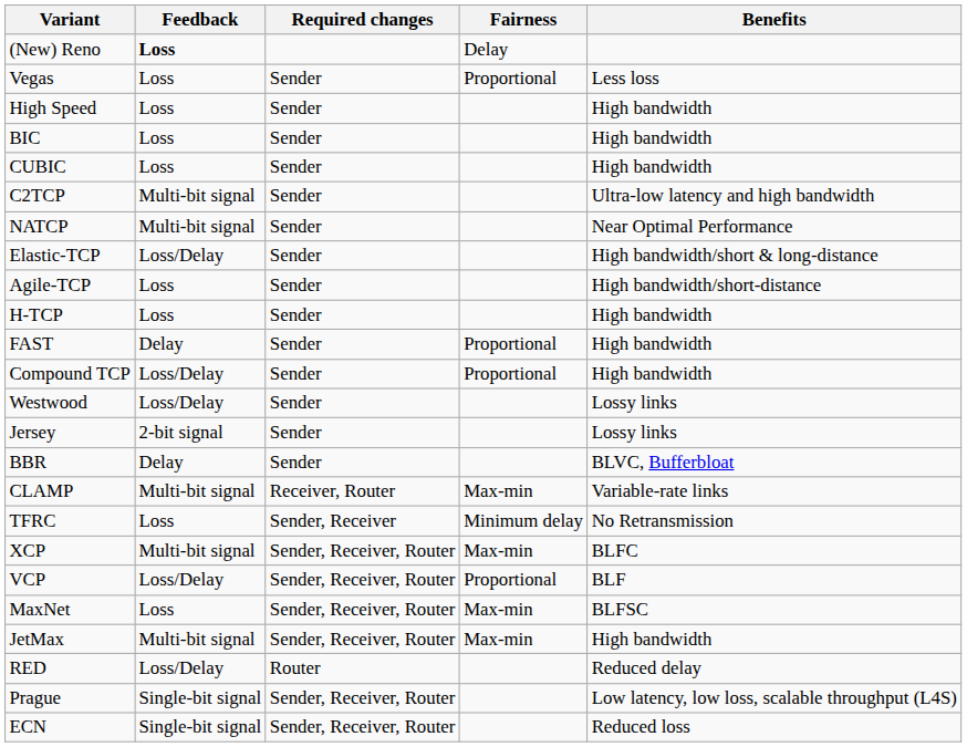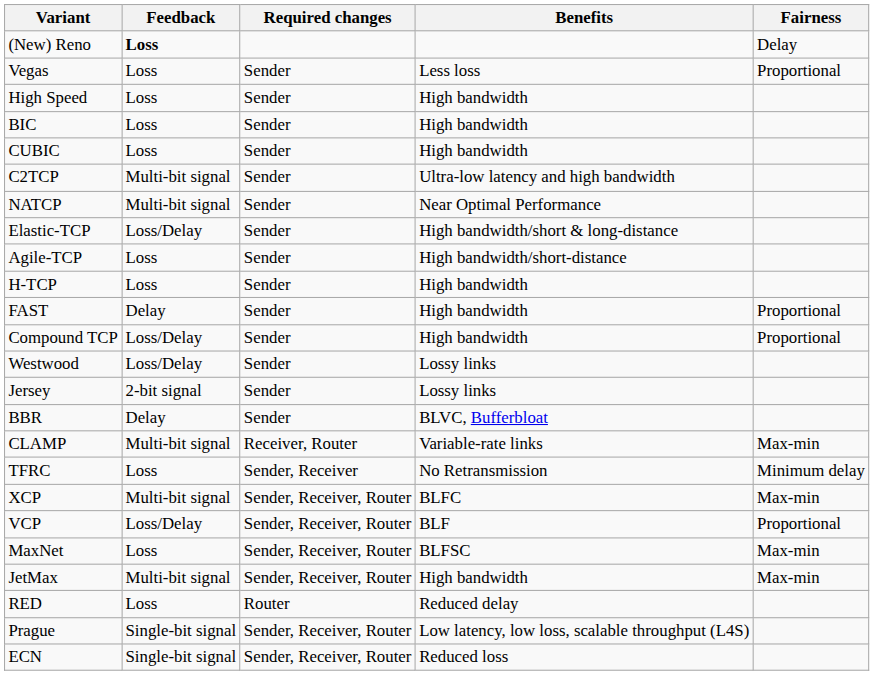 <table class="wikitable sortable">
 <tr>
 <th>Variant</th>
 <th>Feedback</th>
 <th>Required changes</th>
+<th>Benefits</th>
 <th>Fairness</th>
-<th>Benefits</th>
 </tr>
 <tr>
 <td>(New) Reno</td>
 <td><strong>Loss</strong></td>
 <td></td>
+<td></td>
 <td>Delay</td>
-<td></td>
 </tr>
 <tr>
 <td>Vegas</td>
 <td>Loss</td>
 <td>Sender</td>
+<td>Less loss</td>
 <td>Proportional</td>
-<td>Less loss</td>
 </tr>
 <tr>
 <td>High Speed</td>
 <td>Loss</td>
 <td>Sender</td>
+<td>High bandwidth</td>
 <td></td>
-<td>High bandwidth</td>
 </tr>
 <tr>
 <td>BIC</td>
 <td>Loss</td>
 <td>Sender</td>
+<td>High bandwidth</td>
 <td></td>
-<td>High bandwidth</td>
 </tr>
 <tr>
 <td>CUBIC</td>
 <td>Loss</td>
 <td>Sender</td>
+<td>High bandwidth</td>
 <td></td>
-<td>High bandwidth</td>
 </tr>
 <tr>
 <td>C2TCP</td>
 <td>Multi-bit signal</td>
 <td>Sender</td>
+<td>Ultra-low latency and high bandwidth</td>
 <td></td>
-<td>Ultra-low latency and high bandwidth</td>
 </tr>
 <tr>
 <td>NATCP</td>
 <td>Multi-bit signal</td>
 <td>Sender</td>
+<td>Near Optimal Performance</td>
 <td></td>
-<td>Near Optimal Performance</td>
 </tr>
 <tr>
 <td>Elastic-TCP</td>
 <td>Loss/Delay</td>
 <td>Sender</td>
+<td>High bandwidth/short & long-distance</td>
 <td></td>
-<td>High bandwidth/short & long-distance</td>
 </tr>
 <tr>
 <td>Agile-TCP</td>
 <td>Loss</td>
 <td>Sender</td>
+<td>High bandwidth/short-distance</td>
 <td></td>
-<td>High bandwidth/short-distance</td>
 </tr>
 <tr>
 <td>H-TCP</td>
 <td>Loss</td>
 <td>Sender</td>
+<td>High bandwidth</td>
 <td></td>
-<td>High bandwidth</td>
 </tr>
 <tr>
 <td>FAST</td>
 <td>Delay</td>
 <td>Sender</td>
+<td>High bandwidth</td>
 <td>Proportional</td>
-<td>High bandwidth</td>
 </tr>
 <tr>
 <td>Compound TCP</td>
 <td>Loss/Delay</td>
 <td>Sender</td>
+<td>High bandwidth</td>
 <td>Proportional</td>
-<td>High bandwidth</td>
 </tr>
 <tr>
 <td>Westwood</td>
 <td>Loss/Delay</td>
 <td>Sender</td>
+<td>Lossy links</td>
 <td></td>
-<td>Lossy links</td>
 </tr>
 <tr>
 <td>Jersey</td>
 <td>2-bit signal</td>
 <td>Sender</td>
+<td>Lossy links</td>
 <td></td>
-<td>Lossy links</td>
 </tr>
 <tr>
 <td>BBR</td>
 <td>Delay</td>
 <td>Sender</td>
+<td>BLVC, <a href='#'>Bufferbloat</a></td>
 <td></td>
-<td>BLVC, <a href='#'>Bufferbloat</a></td>
 </tr>
 <tr>
 <td>CLAMP</td>
 <td>Multi-bit signal</td>
 <td>Receiver, Router</td>
+<td>Variable-rate links</td>
 <td>Max-min</td>
-<td>Variable-rate links</td>
 </tr>
 <tr>
 <td>TFRC</td>
 <td>Loss</td>
 <td>Sender, Receiver</td>
+<td>No Retransmission</td>
 <td>Minimum delay</td>
-<td>No Retransmission</td>
 </tr>
 <tr>
 <td>XCP</td>
 <td>Multi-bit signal</td>
 <td>Sender, Receiver, Router</td>
+<td>BLFC</td>
 <td>Max-min</td>
-<td>BLFC</td>
 </tr>
 <tr>
 <td>VCP</td>
 <td>Loss/Delay</td>
 <td>Sender, Receiver, Router</td>
+<td>BLF</td>
 <td>Proportional</td>
-<td>BLF</td>
 </tr>
 <tr>
 <td>MaxNet</td>
 <td>Loss</td>
 <td>Sender, Receiver, Router</td>
+<td>BLFSC</td>
 <td>Max-min</td>
-<td>BLFSC</td>
 </tr>
 <tr>
 <td>JetMax</td>
 <td>Multi-bit signal</td>
 <td>Sender, Receiver, Router</td>
+<td>High bandwidth</td>
 <td>Max-min</td>
-<td>High bandwidth</td>
 </tr>
 <tr>
 <td>RED</td>
-<td>Loss/Delay</td>
+<td>Loss</td>
 <td>Router</td>
+<td>Reduced delay</td>
 <td></td>
-<td>Reduced delay</td>
 </tr>
 <tr>
 <td>Prague</td>
 <td>Single-bit signal</td>
 <td>Sender, Receiver, Router</td>
+<td>Low latency, low loss, scalable throughput (L4S)</td>
 <td></td>
-<td>Low latency, low loss, scalable throughput (L4S)</td>
 </tr>
 <tr>
 <td>ECN</td>
 <td>Single-bit signal</td>
 <td>Sender, Receiver, Router</td>
+<td>Reduced loss</td>
 <td></td>
-<td>Reduced loss</td>
 </tr>
 </table>
